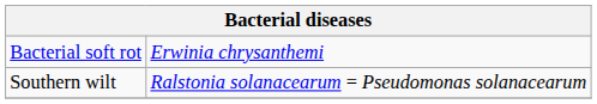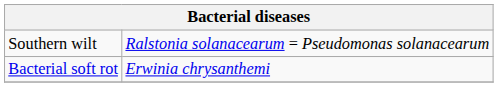 <table class="wikitable" style="clear">
 <tr>
 <th colspan=2><strong>Bacterial diseases</strong><br></th>
+</tr>
+<tr>
+<td>Southern wilt</td>
+<td><em><a href='#'>Ralstonia solanacearum</a></em> = <em>Pseudomonas solanacearum</em></td>
 </tr>
 <tr>
 <td><a href='#'>Bacterial soft rot</a></td>
 <td><em><a href='#'>Erwinia chrysanthemi</a></em></td>
 </tr>
 <tr>
-<td>Southern wilt</td>
-<td><em><a href='#'>Ralstonia solanacearum</a></em> = <em>Pseudomonas solanacearum</em></td>
-</tr>
-<tr>
 </tr>
 </table>
